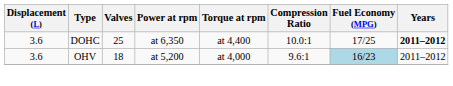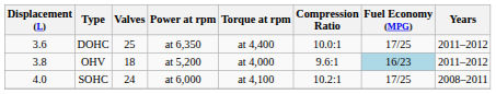 <table class="wikitable">
 <tr>
 <th align="center" valign="center">Displacement<br><small>(<a href='#'>L</a>)</small></th>
 <th align="center" valign="center">Type</th>
 <th align="center" valign="center">Valves</th>
 <th align="center" valign="center">Power at rpm</th>
 <th align="center" valign="center">Torque at rpm</th>
 <th align="center" valign="center">Compression<br>Ratio</th>
 <th align="center" valign="center">Fuel Economy<br><small>(<a href='#'>MPG</a>)</small></th>
 <th align="center" valign="center">Years</th>
 </tr>
 <tr>
 <td align="center" valign="center">3.6</td>
 <td align="center" valign="center">DOHC</td>
 <td align="center" valign="center">25</td>
 <td align="center" valign="center"> at 6,350</td>
 <td align="center" valign="center"> at 4,400</td>
 <td align="center" valign="center">10.0:1</td>
 <td align="center" valign="center">17/25</td>
-<td><strong>2011–2012</strong></td>
+<td>2011–2012</td>
 </tr>
 <tr>
-<td align="center" valign="center">3.6</td>
+<td align="center" valign="center">3.8</td>
 <td align="center" valign="center">OHV</td>
 <td align="center" valign="center">18</td>
 <td align="center" valign="center"> at 5,200</td>
 <td align="center" valign="center"> at 4,000</td>
 <td align="center" valign="center">9.6:1</td>
 <td align="center" valign="center" style="background: lightblue;">16/23</td>
 <td>2011–2012</td>
 </tr>
 <tr>
+<td align="center" valign="center">4.0</td>
+<td align="center" valign="center">SOHC</td>
+<td align="center" valign="center">24</td>
+<td align="center" valign="center"> at 6,000</td>
+<td align="center" valign="center"> at 4,100</td>
+<td align="center" valign="center">10.2:1</td>
+<td align="center" valign="center">17/25</td>
+<td>2008–2011</td>
+</tr>
+<tr>
 </tr>
 </table>
